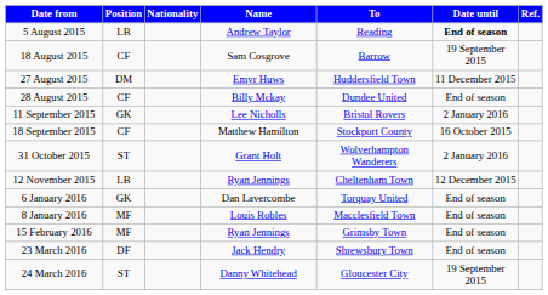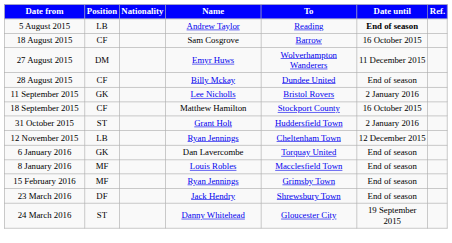 <table class="wikitable"  style="text-align:center; font-size:90%; ">
 <tr>
 <th style="background:#0000FF; color:#FFFFFF; width:125px;">Date from</th>
 <th style="background:#0000FF; color:#FFFFFF; width:50px;">Position</th>
 <th style="background:#0000FF; color:#FFFFFF; width:50px;">Nationality</th>
 <th style="background:#0000FF; color:#FFFFFF; width:150px;">Name</th>
 <th style="background:#0000FF; color:#FFFFFF; width:150px;">To</th>
 <th style="background:#0000FF; color:#FFFFFF; width:110px;">Date until</th>
 <th style="background:#0000FF; color:#FFFFFF; width:25px;">Ref.</th>
 </tr>
 <tr>
 <td>5 August 2015</td>
 <td>LB</td>
 <td></td>
 <td><a href='#'>Andrew Taylor</a></td>
 <td><a href='#'>Reading</a></td>
 <td><strong>End of season</strong></td>
 <td></td>
 </tr>
 <tr>
 <td>18 August 2015</td>
 <td>CF</td>
 <td></td>
 <td>Sam Cosgrove</td>
 <td><a href='#'>Barrow</a></td>
-<td>19 September 2015</td>
+<td>16 October 2015</td>
 <td></td>
 </tr>
 <tr>
 <td>27 August 2015</td>
 <td>DM</td>
 <td></td>
 <td><a href='#'>Emyr Huws</a></td>
-<td><a href='#'>Huddersfield Town</a></td>
+<td><a href='#'>Wolverhampton Wanderers</a></td>
 <td>11 December 2015</td>
 <td></td>
 </tr>
 <tr>
 <td>28 August 2015</td>
 <td>CF</td>
 <td></td>
 <td><a href='#'>Billy Mckay</a></td>
 <td><a href='#'>Dundee United</a></td>
 <td>End of season</td>
 <td></td>
 </tr>
 <tr>
 <td>11 September 2015</td>
 <td>GK</td>
 <td></td>
 <td><a href='#'>Lee Nicholls</a></td>
 <td><a href='#'>Bristol Rovers</a></td>
 <td>2 January 2016</td>
 <td></td>
 </tr>
 <tr>
 <td>18 September 2015</td>
 <td>CF</td>
 <td></td>
 <td>Matthew Hamilton</td>
 <td><a href='#'>Stockport County</a></td>
 <td>16 October 2015</td>
 <td></td>
 </tr>
 <tr>
 <td>31 October 2015</td>
 <td>ST</td>
 <td></td>
 <td><a href='#'>Grant Holt</a></td>
-<td><a href='#'>Wolverhampton Wanderers</a></td>
+<td><a href='#'>Huddersfield Town</a></td>
 <td>2 January 2016</td>
 <td></td>
 </tr>
 <tr>
 <td>12 November 2015</td>
 <td>LB</td>
 <td></td>
 <td><a href='#'>Ryan Jennings</a></td>
 <td><a href='#'>Cheltenham Town</a></td>
 <td>12 December 2015</td>
 <td></td>
 </tr>
 <tr>
 <td>6 January 2016</td>
 <td>GK</td>
 <td></td>
 <td>Dan Lavercombe</td>
 <td><a href='#'>Torquay United</a></td>
 <td>End of season</td>
 <td></td>
 </tr>
 <tr>
 <td>8 January 2016</td>
 <td>MF</td>
 <td></td>
 <td><a href='#'>Louis Robles</a></td>
 <td><a href='#'>Macclesfield Town</a></td>
 <td>End of season</td>
 <td></td>
 </tr>
 <tr>
 <td>15 February 2016</td>
 <td>MF</td>
 <td></td>
 <td><a href='#'>Ryan Jennings</a></td>
 <td><a href='#'>Grimsby Town</a></td>
 <td>End of season</td>
 <td></td>
 </tr>
 <tr>
 <td>23 March 2016</td>
 <td>DF</td>
 <td></td>
 <td><a href='#'>Jack Hendry</a></td>
 <td><a href='#'>Shrewsbury Town</a></td>
 <td>End of season</td>
 <td></td>
 </tr>
 <tr>
 <td>24 March 2016</td>
 <td>ST</td>
 <td></td>
 <td><a href='#'>Danny Whitehead</a></td>
 <td><a href='#'>Gloucester City</a></td>
 <td>19 September 2015</td>
 <td></td>
 </tr>
 </table>
